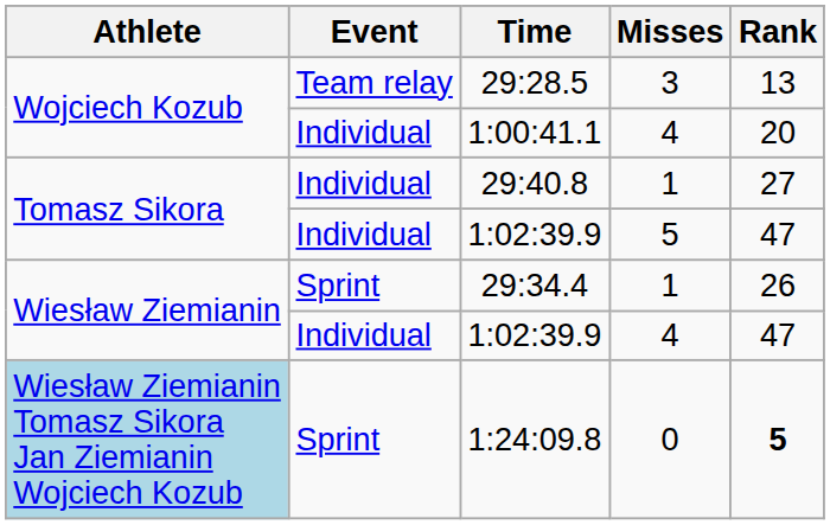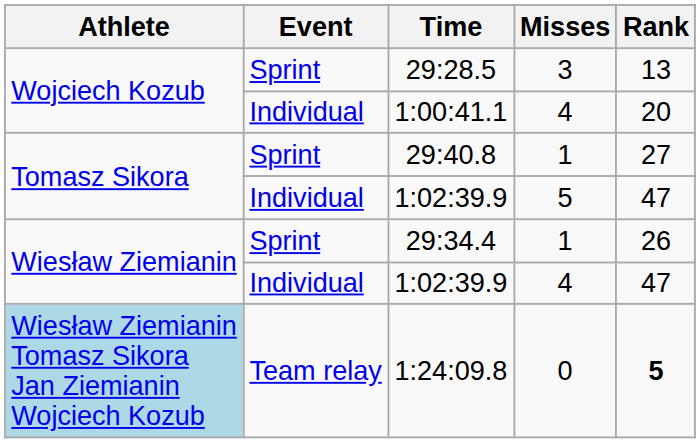 <table class="wikitable" style="font-size:90%">
 <tr>
 <th>Athlete</th>
 <th>Event</th>
 <th>Time</th>
 <th>Misses</th>
 <th>Rank</th>
 </tr>
 <tr align=center>
 <td align=left rowspan=2><a href='#'>Wojciech Kozub</a></td>
-<td align=left><a href='#'>Team relay</a></td>
+<td align=left><a href='#'>Sprint</a></td>
 <td>29:28.5</td>
 <td>3</td>
 <td>13</td>
 </tr>
 <tr align=center>
 <td align=left><a href='#'>Individual</a></td>
 <td>1:00:41.1</td>
 <td>4</td>
 <td>20</td>
 </tr>
 <tr align=center>
 <td align=left rowspan=2><a href='#'>Tomasz Sikora</a></td>
-<td align=left><a href='#'>Individual</a></td>
+<td align=left><a href='#'>Sprint</a></td>
 <td>29:40.8</td>
 <td>1</td>
 <td>27</td>
 </tr>
 <tr align=center>
 <td align=left><a href='#'>Individual</a></td>
 <td>1:02:39.9</td>
 <td>5</td>
 <td>47</td>
 </tr>
 <tr align=center>
 <td align=left rowspan=2><a href='#'>Wiesław Ziemianin</a></td>
 <td align=left><a href='#'>Sprint</a></td>
 <td>29:34.4</td>
 <td>1</td>
 <td>26</td>
 </tr>
 <tr align=center>
 <td align=left><a href='#'>Individual</a></td>
 <td>1:02:39.9</td>
 <td>4</td>
 <td>47</td>
 </tr>
 <tr align=center>
 <td align=left style="background: lightblue;"><a href='#'>Wiesław Ziemianin</a><br><a href='#'>Tomasz Sikora</a><br><a href='#'>Jan Ziemianin</a><br><a href='#'>Wojciech Kozub</a></td>
-<td align=left><a href='#'>Sprint</a></td>
+<td align=left><a href='#'>Team relay</a></td>
 <td>1:24:09.8</td>
 <td>0</td>
 <td><strong>5</strong></td>
 </tr>
 </table>
